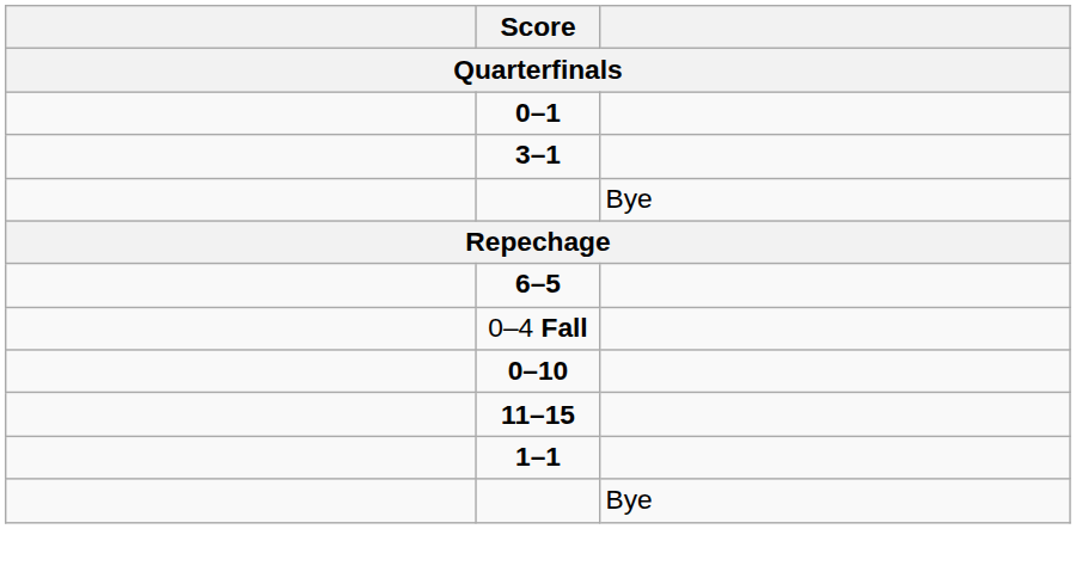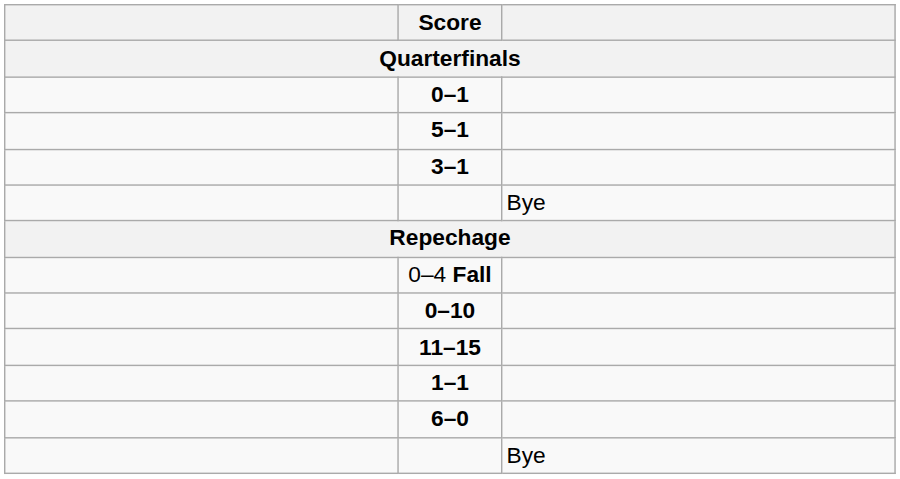 <table class="wikitable" style="text-align: left;">
 <tr>
 <th align="right" width="270"></th>
 <th width="65">Score</th>
 <th align="left" width="270"></th>
 </tr>
 <tr>
 <th colspan="3">Quarterfinals</th>
 </tr>
 <tr>
 <td></td>
 <td align=center><strong>0–1</strong></td>
 <td><strong></strong></td>
 </tr>
 <tr>
 <td><strong></strong></td>
+<td align=center><strong>5–1</strong></td>
+<td></td>
+</tr>
+<tr>
+<td><strong></strong></td>
 <td align=center><strong>3–1</strong></td>
 <td></td>
 </tr>
 <tr>
 <td><strong></strong></td>
 <td align=center></td>
 <td>Bye</td>
 </tr>
 <tr>
 <th colspan="3">Repechage</th>
-</tr>
-<tr>
-<td><strong></strong></td>
-<td align=center><strong>6–5</strong></td>
-<td></td>
 </tr>
 <tr>
 <td></td>
 <td align=center>0–4 <strong>Fall</strong></td>
 <td><strong></strong></td>
 </tr>
 <tr>
 <td></td>
 <td align=center><strong>0–10</strong></td>
 <td><strong></strong></td>
 </tr>
 <tr>
 <td></td>
 <td align=center><strong>11–15</strong></td>
 <td><strong></strong></td>
 </tr>
 <tr>
 <td></td>
 <td align=center><strong>1–1</strong></td>
 <td><strong></strong></td>
 </tr>
 <tr>
 <td><strong></strong></td>
+<td align=center><strong>6–0</strong></td>
+<td></td>
+</tr>
+<tr>
+<td><strong></strong></td>
 <td align=center></td>
 <td>Bye</td>
 </tr>
 </table>
